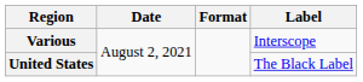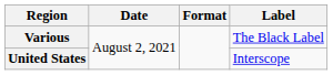 <table class="wikitable plainrowheaders">
 <tr>
 <th>Region</th>
 <th>Date</th>
 <th>Format</th>
 <th>Label</th>
 </tr>
 <tr>
 <th scope="row">Various</th>
 <td rowspan=2>August 2, 2021</td>
 <td rowspan=2></td>
-<td rowspan="1"><a href='#'>Interscope</a></td>
+<td rowspan="1"><a href='#'>The Black Label</a></td>
 </tr>
 <tr>
 <th scope="row">United States</th>
-<td rowspan="1"><a href='#'>The Black Label</a></td>
+<td rowspan="1"><a href='#'>Interscope</a></td>
 </tr>
 </table>
